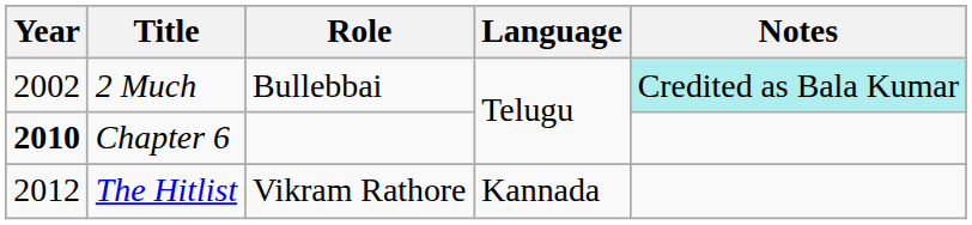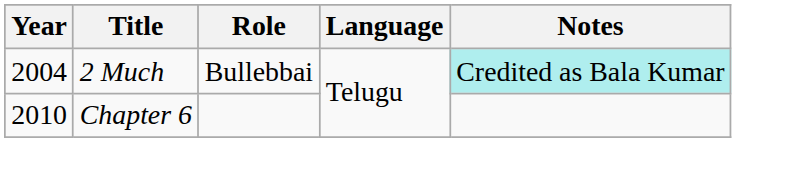 <table class="wikitable sortable">
 <tr>
 <th>Year</th>
 <th>Title</th>
 <th>Role</th>
 <th>Language</th>
 <th>Notes</th>
 </tr>
 <tr>
-<td>2002</td>
+<td>2004</td>
 <td><em>2 Much</em></td>
 <td>Bullebbai</td>
 <td rowspan="2">Telugu</td>
 <td style="background: paleturquoise;">Credited as Bala Kumar</td>
 </tr>
 <tr>
-<td><strong>2010</strong></td>
+<td>2010</td>
 <td><em>Chapter 6</em></td>
 <td></td>
 <td></td>
 </tr>
-<tr>
-<td>2012</td>
-<td><em><a href='#'>The Hitlist</a></em></td>
-<td>Vikram Rathore</td>
-<td>Kannada</td>
-<td></td>
-</tr>
 </table>
